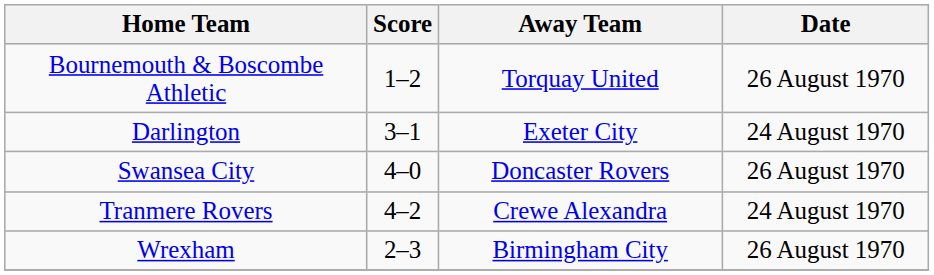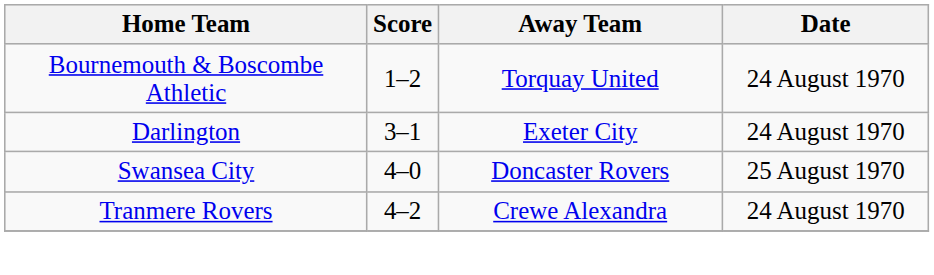 <table class="wikitable" style="text-align:center;">
 <tr>
 <th width=225>Home Team</th>
 <th width=20>Score</th>
 <th width=175>Away Team</th>
 <th width=125>Date</th>
 </tr>
 <tr>
 <td><a href='#'>Bournemouth & Boscombe Athletic</a></td>
 <td>1–2</td>
 <td><a href='#'>Torquay United</a></td>
-<td>26 August 1970</td>
+<td>24 August 1970</td>
 </tr>
 <tr>
 <td><a href='#'>Darlington</a></td>
 <td>3–1</td>
 <td><a href='#'>Exeter City</a></td>
 <td>24 August 1970</td>
 </tr>
 <tr>
 <td><a href='#'>Swansea City</a></td>
 <td>4–0</td>
 <td><a href='#'>Doncaster Rovers</a></td>
-<td>26 August 1970</td>
+<td>25 August 1970</td>
 </tr>
 <tr>
 <td><a href='#'>Tranmere Rovers</a></td>
 <td>4–2</td>
 <td><a href='#'>Crewe Alexandra</a></td>
 <td>24 August 1970</td>
 </tr>
 <tr>
-<td><a href='#'>Wrexham</a></td>
-<td>2–3</td>
-<td><a href='#'>Birmingham City</a></td>
-<td>26 August 1970</td>
-</tr>
-<tr>
 </tr>
 </table>
